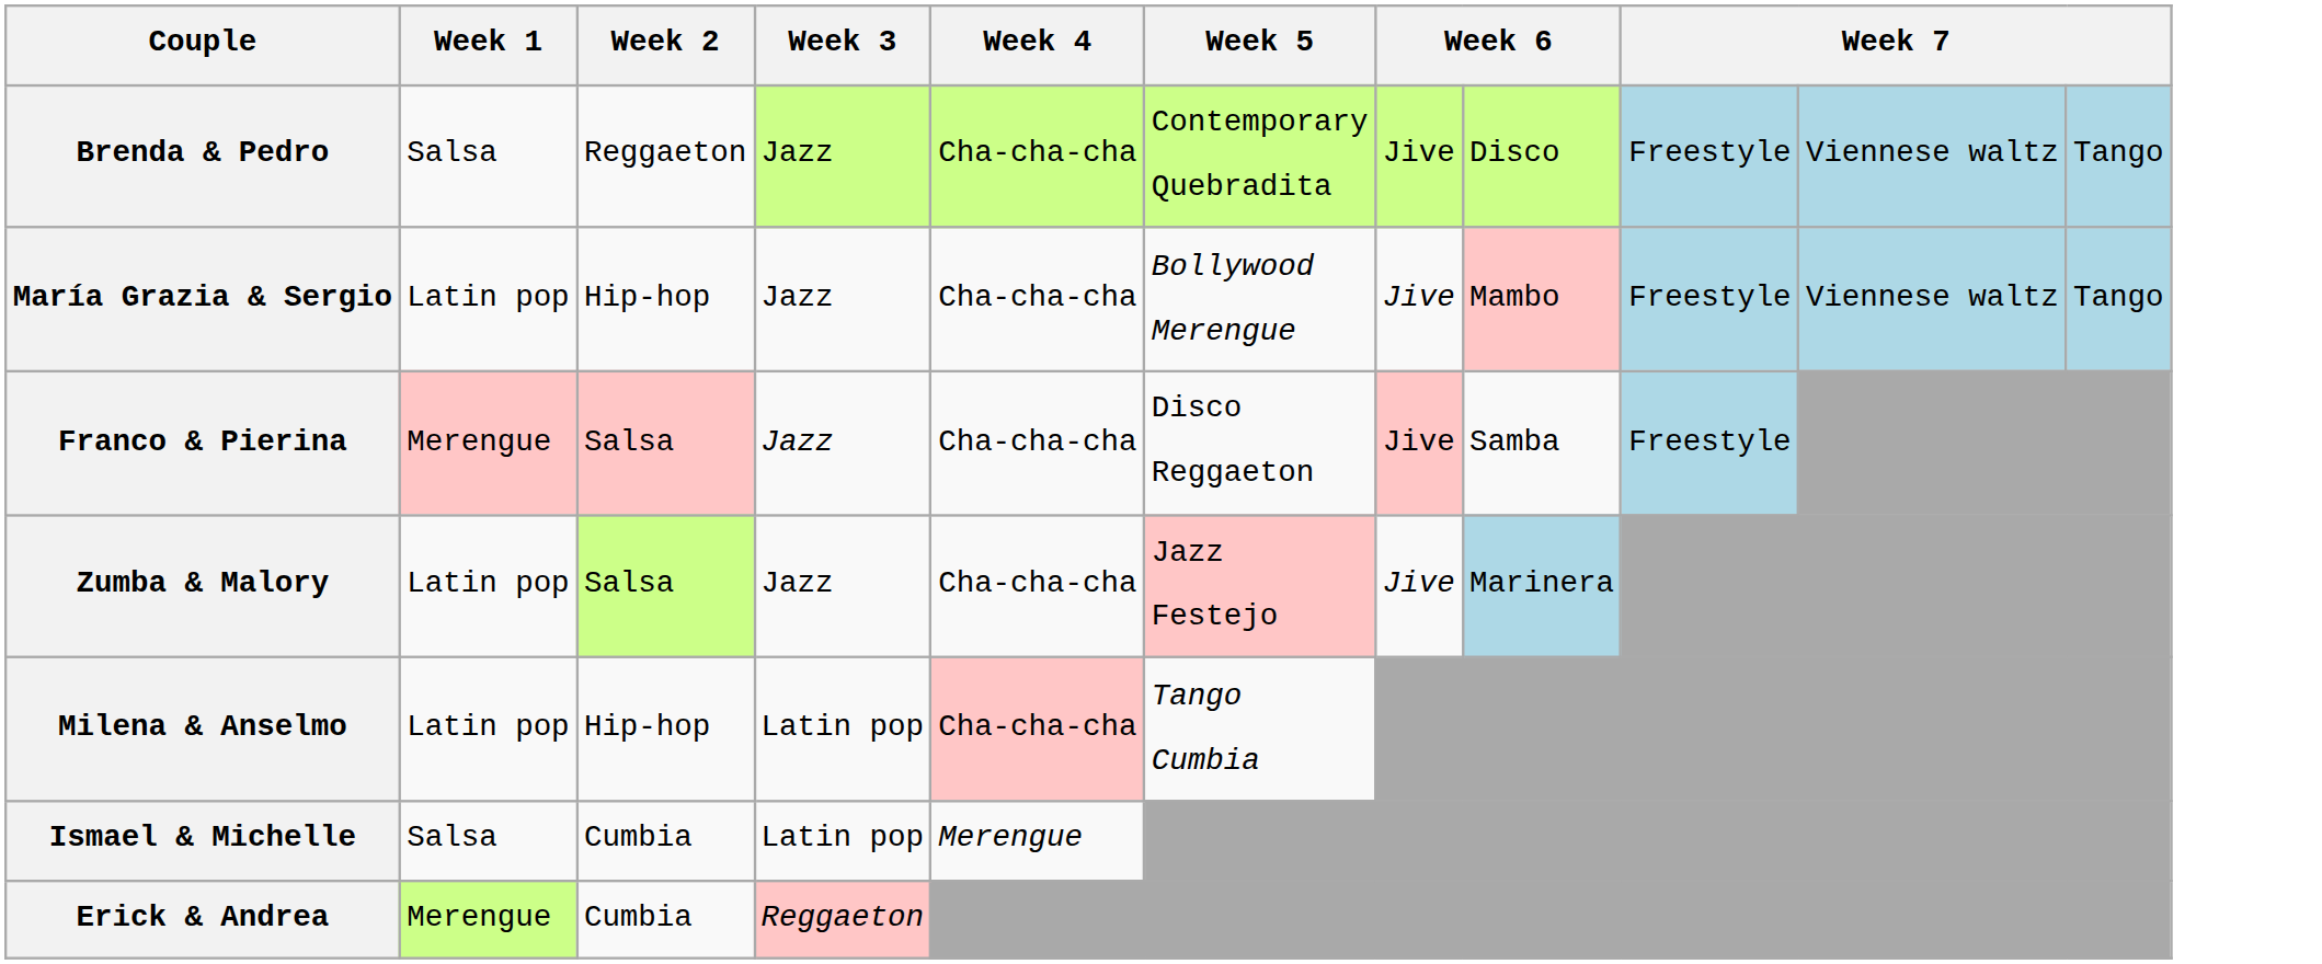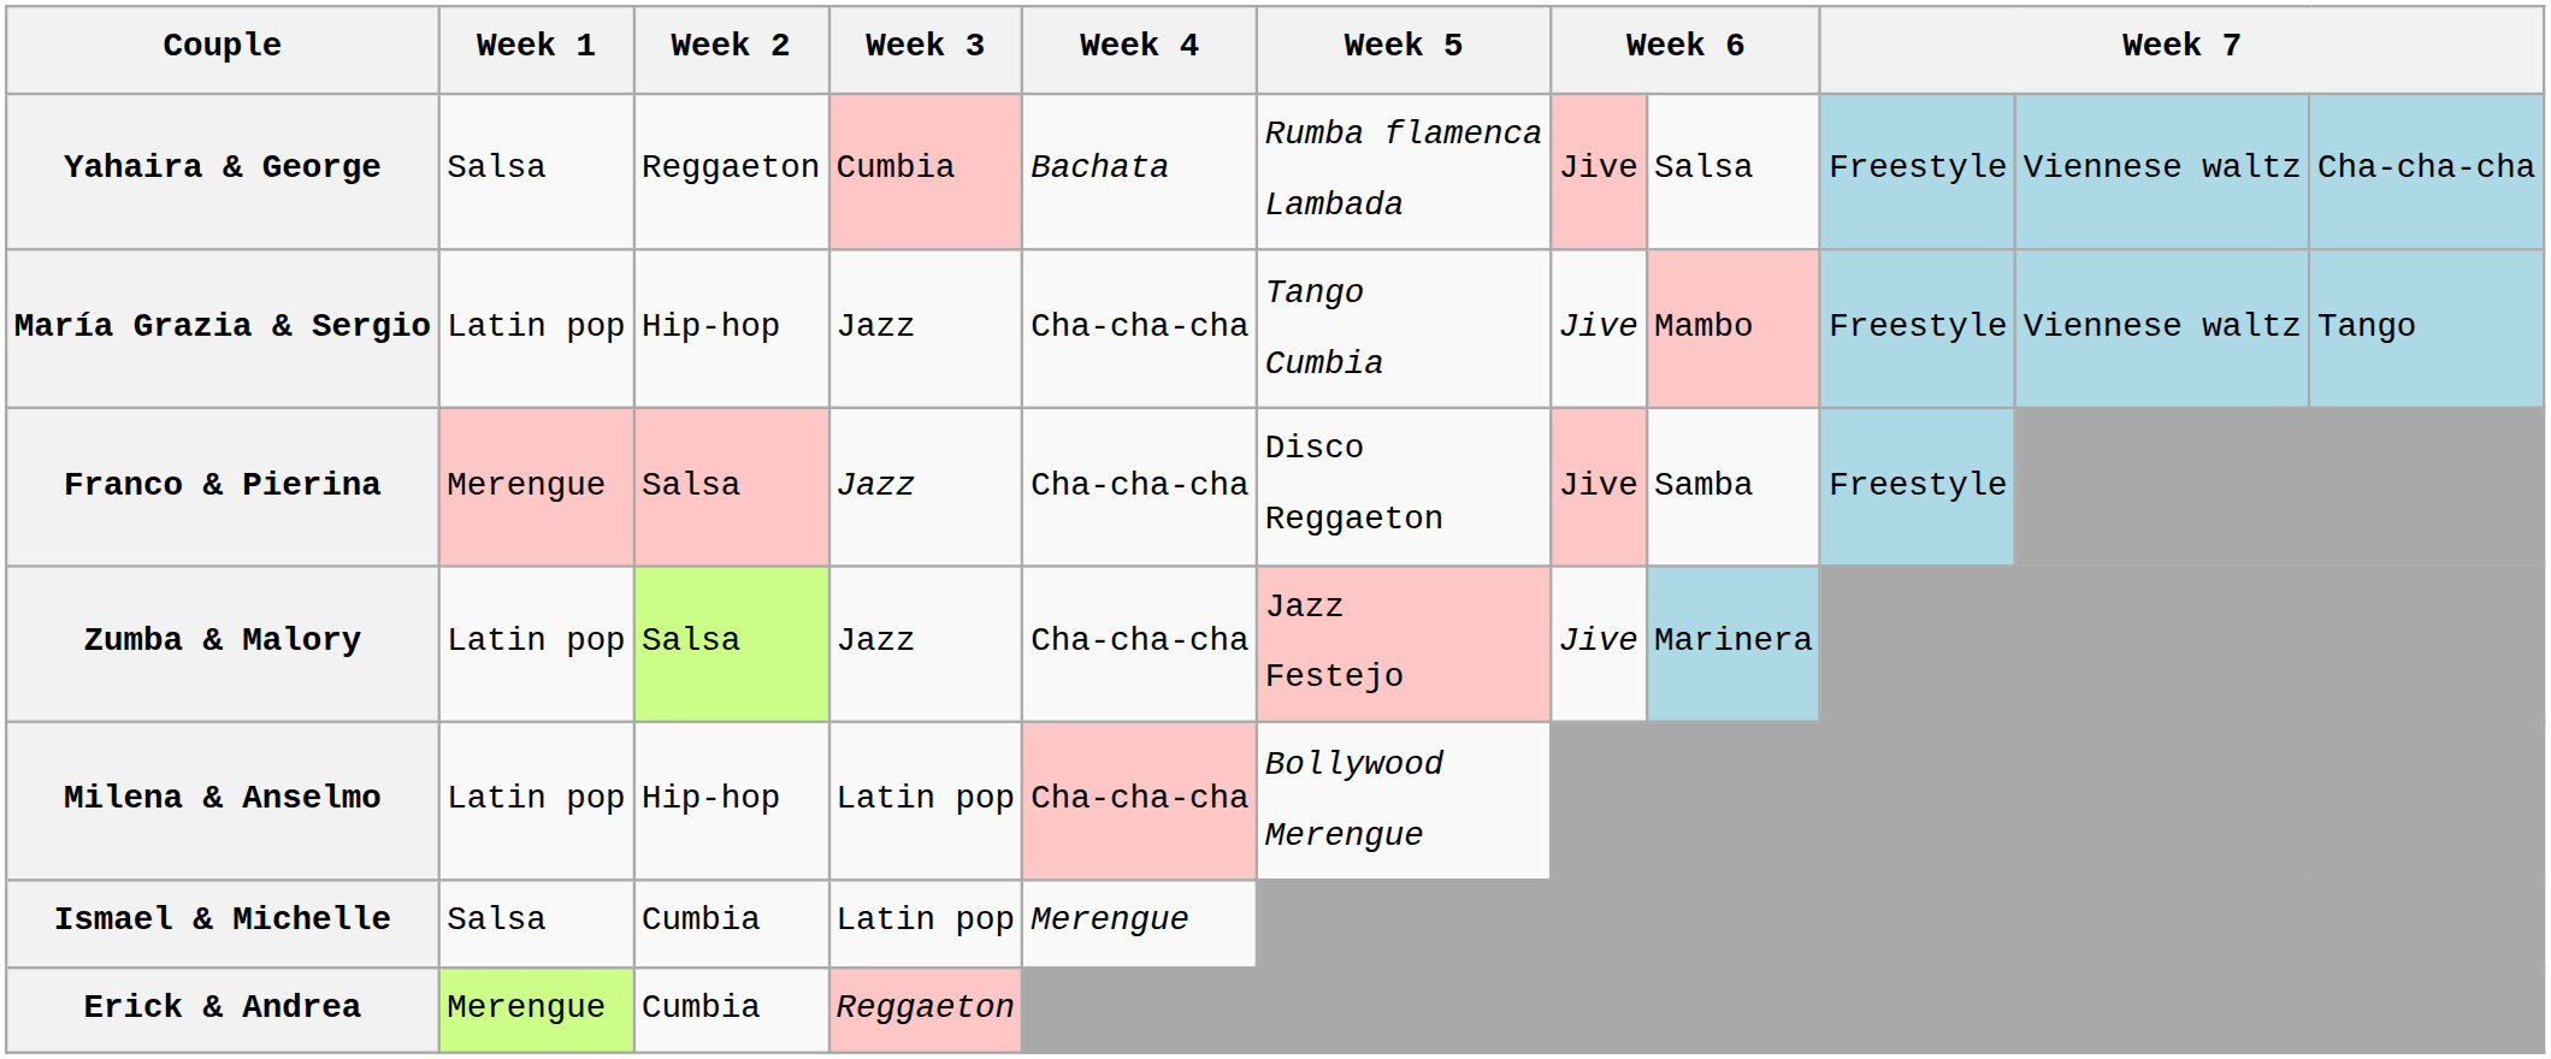 <table class="wikitable" style="text-align:left; font-size:90%; line-height:25px;">
 <tr>
 <th>Couple</th>
 <th>Week 1</th>
 <th>Week 2</th>
 <th>Week 3</th>
 <th>Week 4</th>
 <th>Week 5</th>
 <th colspan=2>Week 6</th>
 <th colspan=3>Week 7</th>
 </tr>
 <tr>
-<th>Brenda & Pedro</th>
+<th>Yahaira & George</th>
 <td>Salsa</td>
 <td>Reggaeton<br></td>
-<td style="background:#ccff88;">Jazz</td>
-<td style="background:#ccff88;">Cha-cha-cha</td>
-<td style="background:#ccff88;">Contemporary<br>Quebradita</td>
-<td style="background:#ccff88;">Jive</td>
-<td style="background:#ccff88;">Disco</td>
+<td style="background:#ffc6c6;">Cumbia</td>
+<td><em>Bachata</em></td>
+<td><em>Rumba flamenca<br>Lambada</em></td>
+<td style="background:#ffc6c6;">Jive</td>
+<td>Salsa</td>
 <td style="background:lightblue;">Freestyle</td>
 <td style="background:lightblue;">Viennese waltz</td>
-<td style="background:lightblue;">Tango</td>
+<td style="background:lightblue;">Cha-cha-cha</td>
 </tr>
 <tr>
 <th>María Grazia & Sergio</th>
 <td>Latin pop</td>
 <td>Hip-hop<br></td>
 <td>Jazz</td>
 <td>Cha-cha-cha</td>
-<td><em>Bollywood<br>Merengue</em></td>
+<td><em>Tango<br>Cumbia</em></td>
 <td><em>Jive</em></td>
 <td style="background:#ffc6c6;">Mambo</td>
 <td style="background:lightblue;">Freestyle</td>
 <td style="background:lightblue;">Viennese waltz</td>
 <td style="background:lightblue;">Tango</td>
 </tr>
 <tr>
 <th>Franco & Pierina</th>
 <td style="background:#ffc6c6;">Merengue</td>
 <td style="background:#ffc6c6;">Salsa<br></td>
 <td><em>Jazz</em></td>
 <td>Cha-cha-cha</td>
 <td>Disco<br>Reggaeton</td>
 <td style="background:#ffc6c6;">Jive</td>
 <td>Samba</td>
 <td style="background:lightblue;">Freestyle</td>
 <td style="background:darkgrey;" colspan="2"></td>
 </tr>
 <tr>
 <th>Zumba & Malory</th>
 <td>Latin pop</td>
 <td style="background:#ccff88;">Salsa<br></td>
 <td>Jazz</td>
 <td>Cha-cha-cha</td>
 <td style="background:#ffc6c6;">Jazz<br>Festejo</td>
 <td><em>Jive</em></td>
 <td style="background:lightblue;">Marinera</td>
 <td style="background:darkgrey;" colspan="3"></td>
 </tr>
 <tr>
 <th>Milena & Anselmo</th>
 <td>Latin pop</td>
 <td>Hip-hop<br></td>
 <td>Latin pop</td>
 <td style="background:#ffc6c6;">Cha-cha-cha</td>
-<td><em>Tango<br>Cumbia</em></td>
+<td><em>Bollywood<br>Merengue</em></td>
 <td style="background:darkgrey;" colspan="5"></td>
 </tr>
 <tr>
 <th>Ismael & Michelle</th>
 <td>Salsa</td>
 <td>Cumbia<br></td>
 <td>Latin pop</td>
 <td><em>Merengue</em></td>
 <td style="background:darkgrey;" colspan="6"></td>
 </tr>
 <tr>
 <th>Erick & Andrea</th>
 <td style="background:#ccff88;">Merengue</td>
 <td>Cumbia<br></td>
 <td style="background:#ffc6c6;"><em>Reggaeton</em></td>
 <td style="background:darkgrey;" colspan="7"></td>
 </tr>
 </table>
